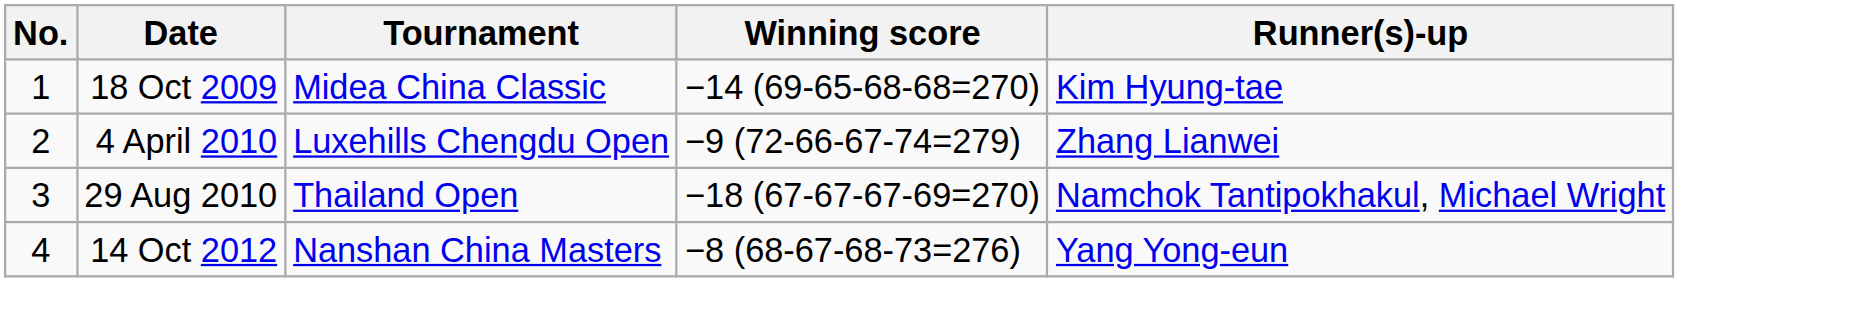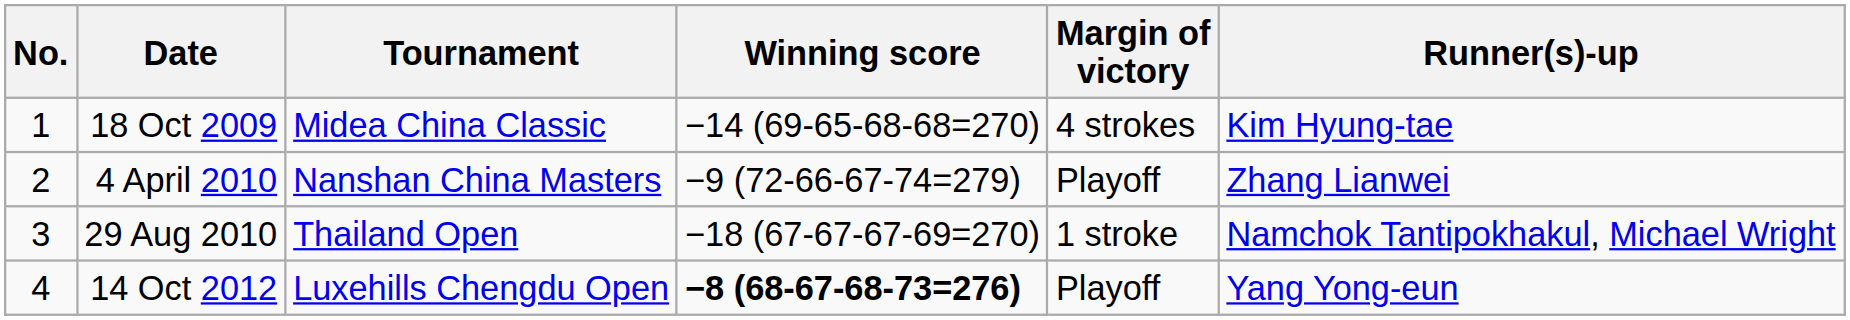 <table class="wikitable" style="font-size:95%;">
 <tr>
 <th>No.</th>
 <th>Date</th>
 <th>Tournament</th>
 <th>Winning score</th>
+<th>Margin of<br>victory</th>
 <th>Runner(s)-up</th>
 </tr>
 <tr>
 <td align=center>1</td>
 <td align=right>18 Oct <a href='#'>2009</a></td>
 <td><a href='#'>Midea China Classic</a></td>
 <td>−14 (69-65-68-68=270)</td>
+<td>4 strokes</td>
 <td> <a href='#'>Kim Hyung-tae</a></td>
 </tr>
 <tr>
 <td align=center>2</td>
 <td align=right>4 April <a href='#'>2010</a></td>
-<td><a href='#'>Luxehills Chengdu Open</a></td>
+<td><a href='#'>Nanshan China Masters</a></td>
 <td>−9 (72-66-67-74=279)</td>
+<td>Playoff</td>
 <td> <a href='#'>Zhang Lianwei</a></td>
 </tr>
 <tr>
 <td align=center>3</td>
 <td align=right>29 Aug 2010</td>
 <td><a href='#'>Thailand Open</a></td>
 <td>−18 (67-67-67-69=270)</td>
+<td>1 stroke</td>
 <td> <a href='#'>Namchok Tantipokhakul</a>,  <a href='#'>Michael Wright</a></td>
 </tr>
 <tr>
 <td align=center>4</td>
 <td align=right>14 Oct <a href='#'>2012</a></td>
-<td><a href='#'>Nanshan China Masters</a></td>
-<td>−8 (68-67-68-73=276)</td>
+<td><a href='#'>Luxehills Chengdu Open</a></td>
+<td><strong>−8 (68-67-68-73=276)</strong></td>
+<td>Playoff</td>
 <td> <a href='#'>Yang Yong-eun</a></td>
 </tr>
 </table>
